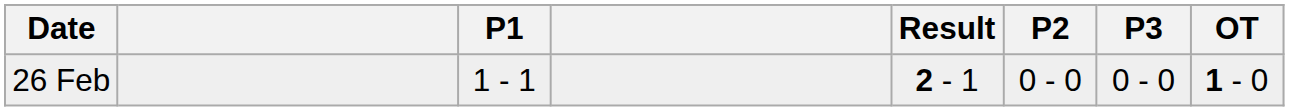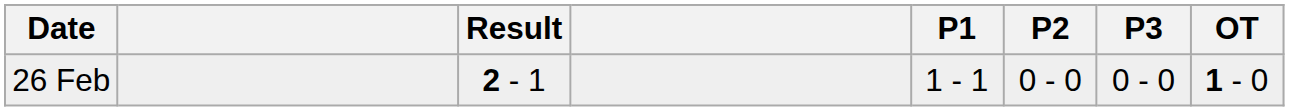 <table class="wikitable">
 <tr>
 <th width=50px>Date</th>
 <th width=165px></th>
+<th width=50px>Result</th>
+<th width=165px></th>
 <th width=40px>P1</th>
-<th width=165px></th>
-<th width=50px>Result</th>
 <th width=40px>P2</th>
 <th width=40px>P3</th>
 <th width=40px>OT</th>
 </tr>
 <tr bgcolor="#EFEFEF">
 <td>26 Feb</td>
 <td><strong></strong></td>
+<td align="center"><strong>2</strong> - 1</td>
+<td></td>
 <td align="center">1 - 1</td>
-<td></td>
-<td align="center"><strong>2</strong> - 1</td>
 <td align="center">0 - 0</td>
 <td align="center">0 - 0</td>
 <td align="center"><strong>1</strong> - 0</td>
 </tr>
 </table>
